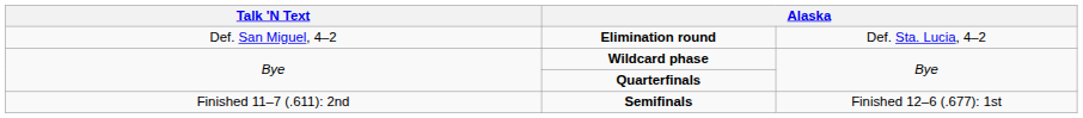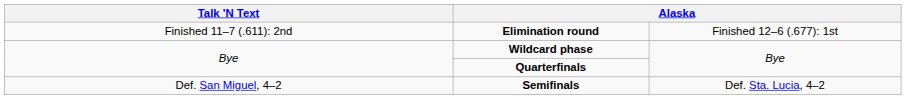 <table class=wikitable width=100%>
 <tr align=center>
 <th colspan=2 width=45%><a href='#'>Talk 'N Text</a></th>
 <th colspan=2 width=45%><a href='#'>Alaska</a></th>
 </tr>
 <tr align=center>
-<td>Def. <a href='#'>San Miguel</a>, 4–2</td>
+<td>Finished 11–7 (.611): 2nd</td>
 <td colspan=2><strong>Elimination round</strong></td>
-<td>Def. <a href='#'>Sta. Lucia</a>, 4–2</td>
+<td>Finished 12–6 (.677): 1st</td>
 </tr>
 <tr align=center>
 <td rowspan=2><em>Bye</em></td>
 <td colspan=2><strong>Wildcard phase</strong></td>
 <td rowspan=2><em>Bye</em></td>
 </tr>
 <tr align=center>
 <td colspan=2><strong>Quarterfinals</strong></td>
 </tr>
 <tr align=center>
-<td>Finished 11–7 (.611): 2nd</td>
+<td>Def. <a href='#'>San Miguel</a>, 4–2</td>
 <td colspan=2><strong>Semifinals</strong></td>
-<td>Finished 12–6 (.677): 1st</td>
+<td>Def. <a href='#'>Sta. Lucia</a>, 4–2</td>
 </tr>
 </table>
